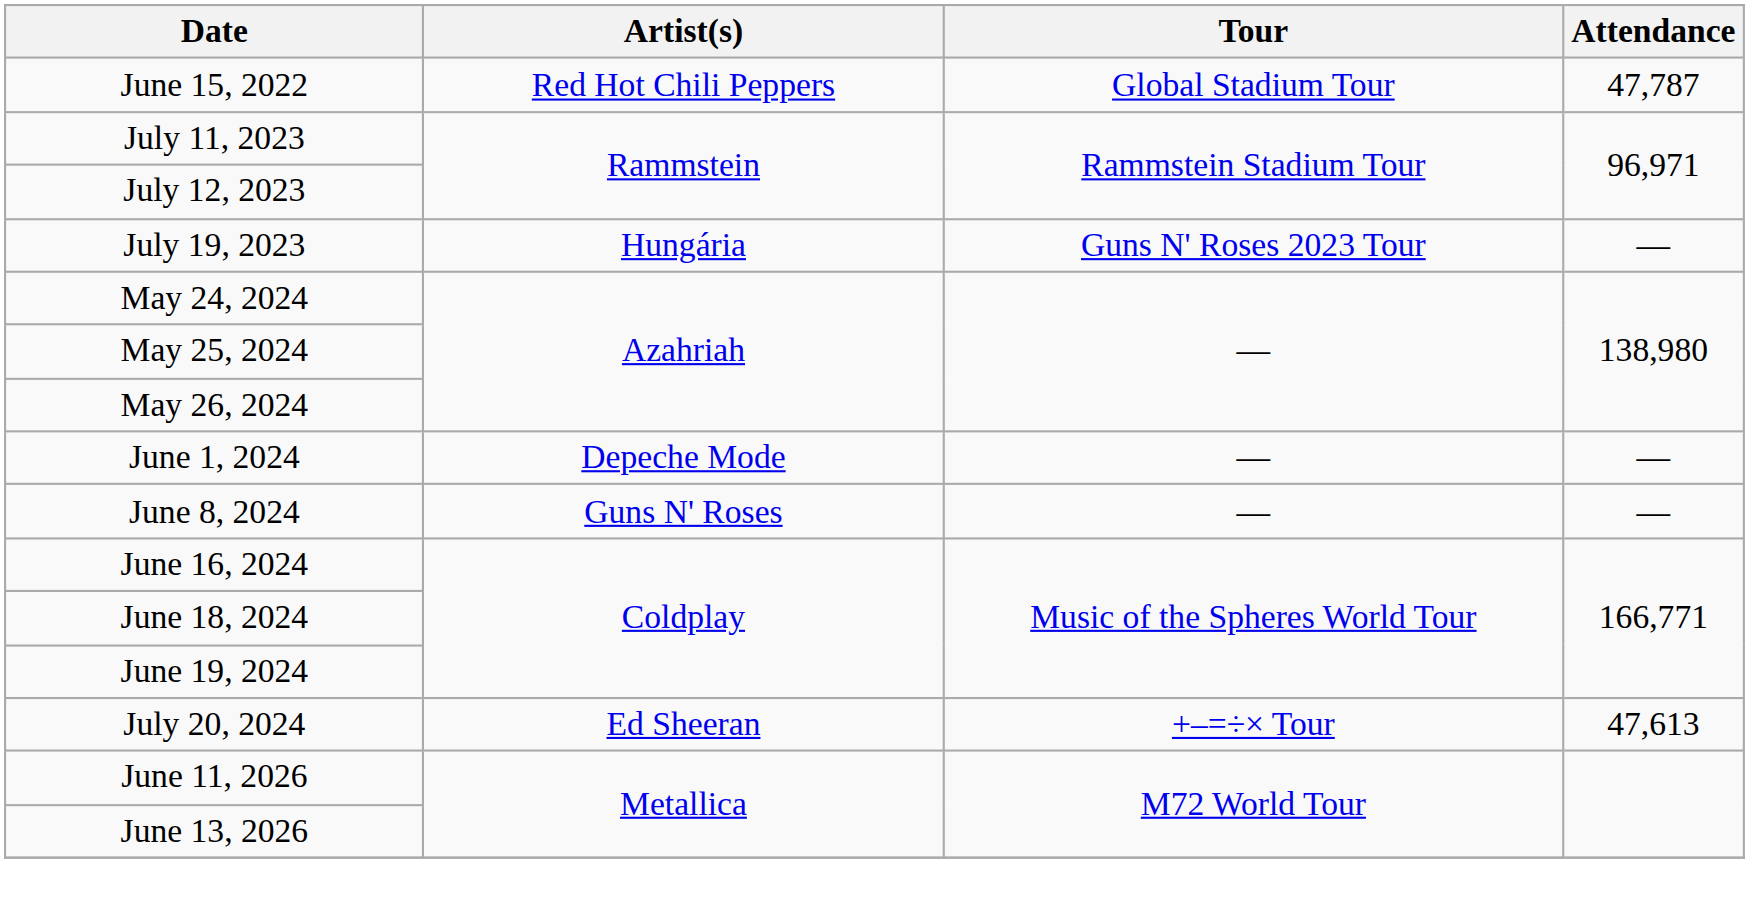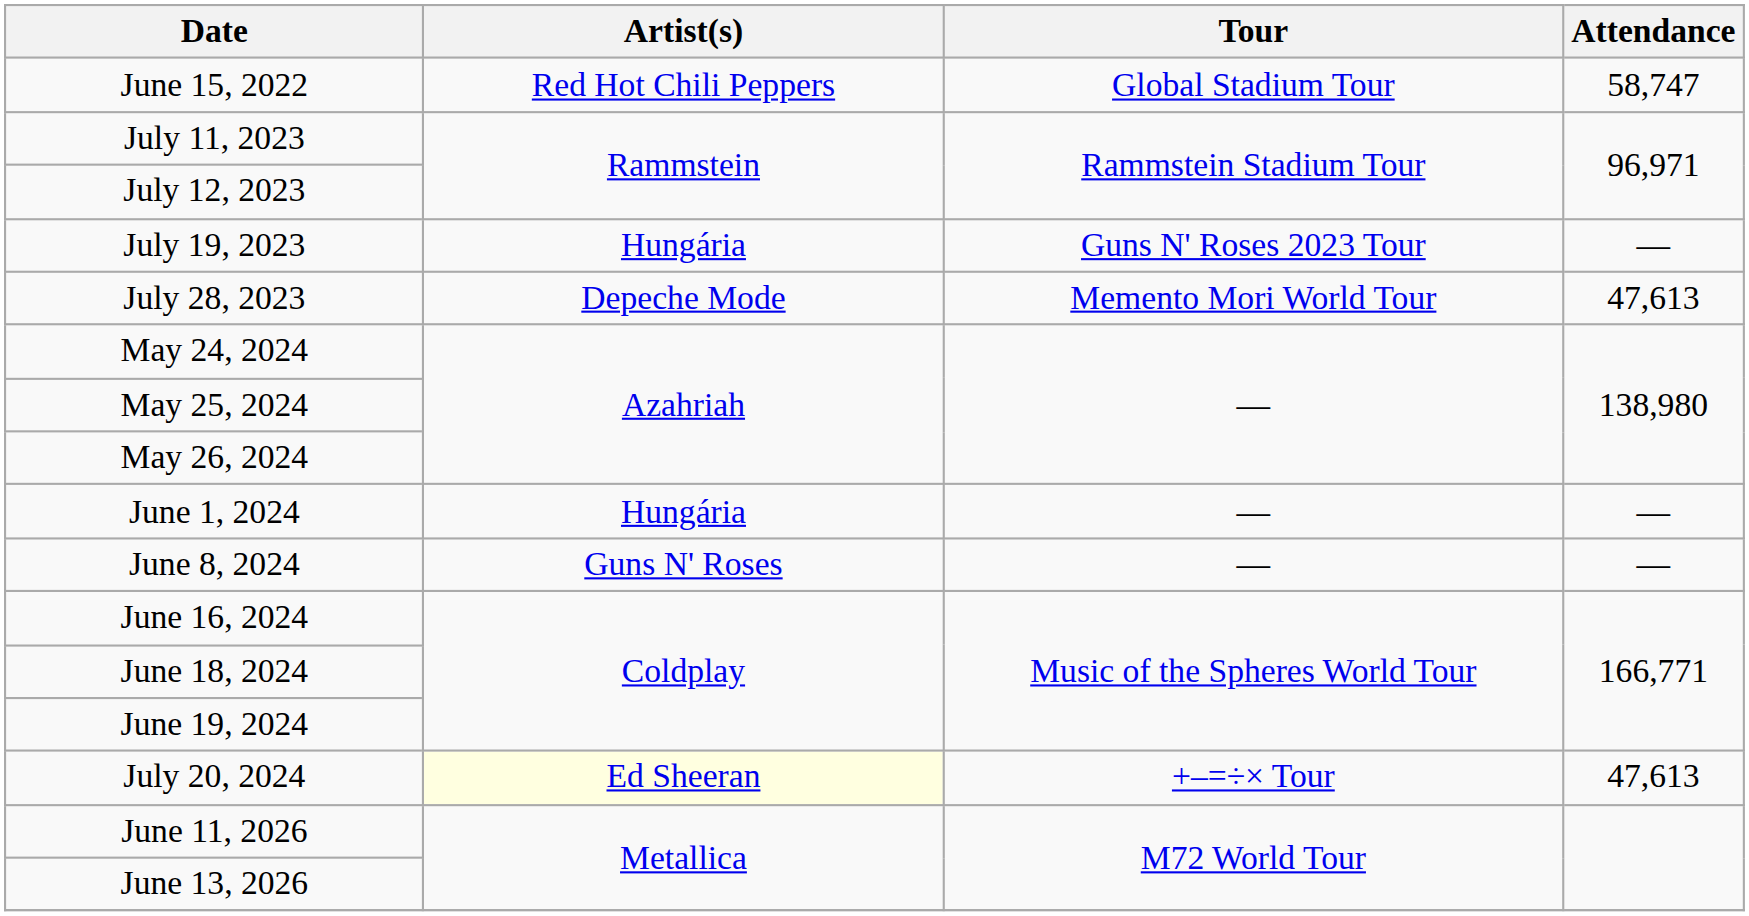 <table class="wikitable sortable" style="text-align:center;">
 <tr>
 <th style="width:12em; text-align:center;">Date</th>
 <th style="width:15em; text-align:center;">Artist(s)</th>
 <th style="width:18em; text-align:center;">Tour</th>
 <th>Attendance</th>
 </tr>
 <tr>
 <td>June 15, 2022</td>
 <td><a href='#'>Red Hot Chili Peppers</a></td>
 <td><a href='#'>Global Stadium Tour</a></td>
-<td>47,787</td>
+<td>58,747</td>
 </tr>
 <tr>
 <td>July 11, 2023</td>
 <td rowspan="2"><a href='#'>Rammstein</a></td>
 <td rowspan="2"><a href='#'>Rammstein Stadium Tour</a></td>
 <td rowspan="2">96,971</td>
 </tr>
 <tr>
 <td>July 12, 2023</td>
 </tr>
 <tr>
 <td>July 19, 2023</td>
 <td><a href='#'>Hungária</a></td>
 <td><a href='#'>Guns N' Roses 2023 Tour</a></td>
 <td>—</td>
 </tr>
 <tr>
+<td>July 28, 2023</td>
+<td><a href='#'>Depeche Mode</a></td>
+<td><a href='#'>Memento Mori World Tour</a></td>
+<td>47,613</td>
+</tr>
+<tr>
 <td>May 24, 2024</td>
 <td rowspan="3"><a href='#'>Azahriah</a></td>
 <td rowspan="3">—</td>
 <td rowspan="3">138,980</td>
 </tr>
 <tr>
 <td>May 25, 2024</td>
 </tr>
 <tr>
 <td>May 26, 2024</td>
 </tr>
 <tr>
 <td>June 1, 2024</td>
-<td><a href='#'>Depeche Mode</a></td>
+<td><a href='#'>Hungária</a></td>
 <td>—</td>
 <td>—</td>
 </tr>
 <tr>
 <td>June 8, 2024</td>
 <td><a href='#'>Guns N' Roses</a></td>
 <td>—</td>
 <td>—</td>
 </tr>
 <tr>
 <td>June 16, 2024</td>
 <td rowspan="3"><a href='#'>Coldplay</a></td>
 <td rowspan="3"><a href='#'>Music of the Spheres World Tour</a></td>
 <td rowspan="3">166,771</td>
 </tr>
 <tr>
 <td>June 18, 2024</td>
 </tr>
 <tr>
 <td>June 19, 2024</td>
 </tr>
 <tr>
 <td>July 20, 2024</td>
-<td><a href='#'>Ed Sheeran</a></td>
+<td style="background: lightyellow;"><a href='#'>Ed Sheeran</a></td>
 <td><a href='#'>+–=÷× Tour</a></td>
 <td>47,613</td>
 </tr>
 <tr>
 <td>June 11, 2026</td>
 <td rowspan="2"><a href='#'>Metallica</a></td>
 <td rowspan="2"><a href='#'>M72 World Tour</a></td>
 <td rowspan="2"></td>
 </tr>
 <tr>
 <td>June 13, 2026</td>
 </tr>
 <tr>
 </tr>
 </table>
